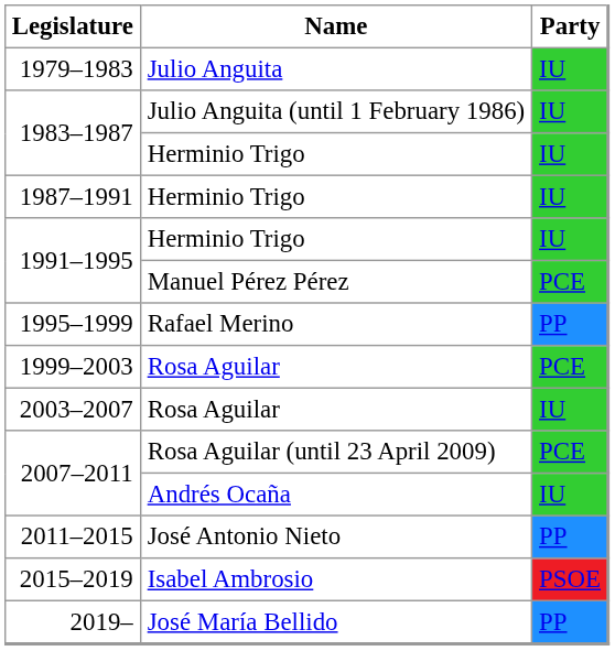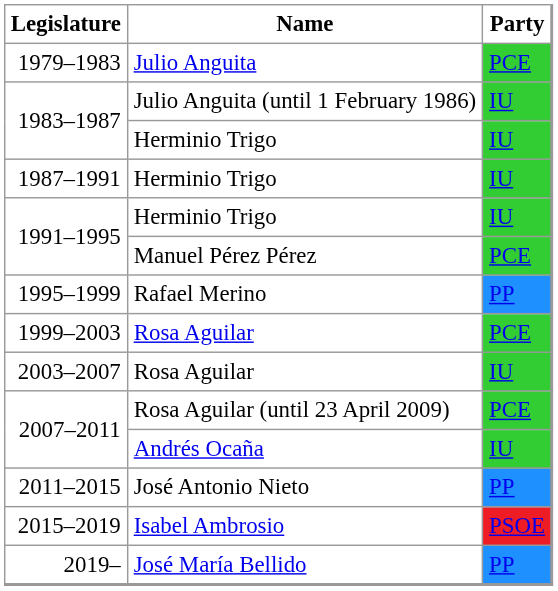 <table rules="all" cellspacing="0" cellpadding="4" style="margin:auto; border:1px solid #999; border-right:2px solid #999; border-bottom:2px solid #999;">
 <tr>
 <th>Legislature</th>
 <th>Name</th>
 <th>Party</th>
 </tr>
 <tr>
 <td align=right>1979–1983</td>
 <td><a href='#'>Julio Anguita</a></td>
-<td style="background:#32cd32;"><a href='#'>IU</a></td>
+<td style="background:#32cd32;"><a href='#'>PCE</a></td>
 </tr>
 <tr>
 <td align=right rowspan=2>1983–1987</td>
 <td>Julio Anguita (until 1 February 1986)</td>
 <td style="background:#32cd32;"><a href='#'>IU</a></td>
 </tr>
 <tr>
 <td>Herminio Trigo</td>
 <td style="background:#32cd32;"><a href='#'>IU</a></td>
 </tr>
 <tr>
 <td align=right>1987–1991</td>
 <td>Herminio Trigo</td>
 <td style="background:#32cd32;"><a href='#'>IU</a></td>
 </tr>
 <tr>
 <td align=right rowspan=2>1991–1995</td>
 <td>Herminio Trigo</td>
 <td style="background:#32cd32;"><a href='#'>IU</a></td>
 </tr>
 <tr>
 <td>Manuel Pérez Pérez</td>
 <td style="background:#32cd32;"><a href='#'>PCE</a></td>
 </tr>
 <tr>
 <td align=right>1995–1999</td>
 <td>Rafael Merino</td>
 <td style="background:#1e90ff;"><a href='#'>PP</a></td>
 </tr>
 <tr>
 <td align=right>1999–2003</td>
 <td><a href='#'>Rosa Aguilar</a></td>
 <td style="background:#32cd32;"><a href='#'>PCE</a></td>
 </tr>
 <tr>
 <td align=right>2003–2007</td>
 <td>Rosa Aguilar</td>
 <td style="background:#32cd32;"><a href='#'>IU</a></td>
 </tr>
 <tr>
 <td align=right rowspan=2>2007–2011</td>
 <td>Rosa Aguilar (until 23 April 2009)</td>
 <td style="background:#32cd32;"><a href='#'>PCE</a></td>
 </tr>
 <tr>
 <td><a href='#'>Andrés Ocaña</a></td>
 <td style="background:#32cd32;"><a href='#'>IU</a></td>
 </tr>
 <tr>
 <td align=right>2011–2015</td>
 <td>José Antonio Nieto</td>
 <td style="background:#1e90ff;"><a href='#'>PP</a></td>
 </tr>
 <tr>
 <td align=right>2015–2019</td>
 <td><a href='#'>Isabel Ambrosio</a></td>
 <td style="background:#EE1C25;"><a href='#'>PSOE</a></td>
 </tr>
 <tr>
 <td align=right>2019–</td>
 <td><a href='#'>José María Bellido</a></td>
 <td style="background:#1e90ff;"><a href='#'>PP</a></td>
 </tr>
 <tr>
 </tr>
 </table>
